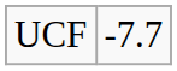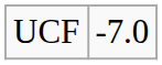 <table class="wikitable" style="border: none;">
 <tr align="center">
 </tr>
 <tr align="center">
 <td>UCF</td>
-<td>-7.7</td>
+<td>-7.0</td>
 </tr>
 </table>
